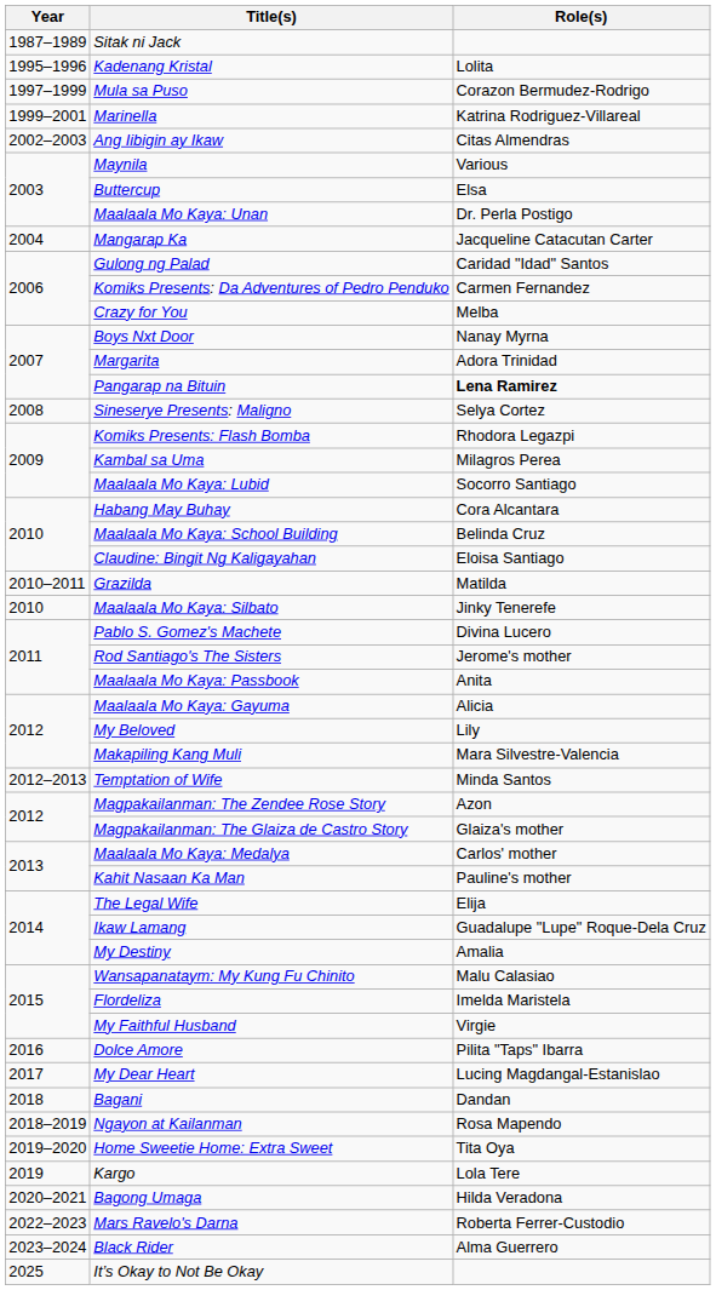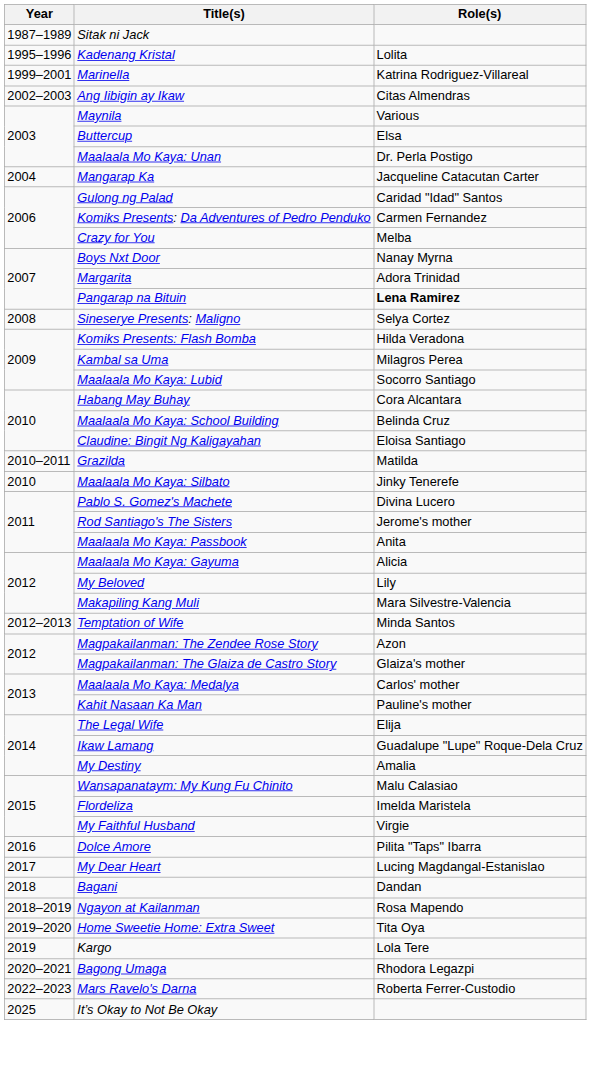 <table class="wikitable">
 <tr>
 <th>Year</th>
 <th>Title(s)</th>
 <th>Role(s)</th>
 </tr>
 <tr>
 <td>1987–1989</td>
 <td><em>Sitak ni Jack</em></td>
 <td></td>
 </tr>
 <tr>
 <td>1995–1996</td>
 <td><em><a href='#'>Kadenang Kristal</a></em></td>
 <td>Lolita</td>
-</tr>
-<tr>
-<td>1997–1999</td>
-<td><em><a href='#'>Mula sa Puso</a></em></td>
-<td>Corazon Bermudez-Rodrigo</td>
 </tr>
 <tr>
 <td>1999–2001</td>
 <td><em><a href='#'>Marinella</a></em></td>
 <td>Katrina Rodriguez-Villareal</td>
 </tr>
 <tr>
 <td>2002–2003</td>
 <td><em><a href='#'>Ang Iibigin ay Ikaw</a></em></td>
 <td>Citas Almendras</td>
 </tr>
 <tr>
 <td rowspan=3>2003</td>
 <td><em><a href='#'>Maynila</a></em></td>
 <td>Various</td>
 </tr>
 <tr>
 <td><em><a href='#'>Buttercup</a></em></td>
 <td>Elsa</td>
 </tr>
 <tr>
 <td><em><a href='#'>Maalaala Mo Kaya: Unan</a></em></td>
 <td>Dr. Perla Postigo</td>
 </tr>
 <tr>
 <td>2004</td>
 <td><em><a href='#'>Mangarap Ka</a></em></td>
 <td>Jacqueline Catacutan Carter</td>
 </tr>
 <tr>
 <td rowspan=3>2006</td>
 <td><em><a href='#'>Gulong ng Palad</a></em></td>
 <td>Caridad "Idad" Santos</td>
 </tr>
 <tr>
 <td><em><a href='#'>Komiks Presents</a>: <a href='#'>Da Adventures of Pedro Penduko</a></em></td>
 <td>Carmen Fernandez</td>
 </tr>
 <tr>
 <td><em><a href='#'>Crazy for You</a></em></td>
 <td>Melba</td>
 </tr>
 <tr>
 <td rowspan=3>2007</td>
 <td><em><a href='#'>Boys Nxt Door</a></em></td>
 <td>Nanay Myrna</td>
 </tr>
 <tr>
 <td><em><a href='#'>Margarita</a></em></td>
 <td>Adora Trinidad</td>
 </tr>
 <tr>
 <td><em><a href='#'>Pangarap na Bituin</a></em></td>
 <td><strong>Lena Ramirez</strong></td>
 </tr>
 <tr>
 <td>2008</td>
 <td><em><a href='#'>Sineserye Presents</a>: <a href='#'>Maligno</a></em></td>
 <td>Selya Cortez</td>
 </tr>
 <tr>
 <td rowspan=3>2009</td>
 <td><em><a href='#'>Komiks Presents: Flash Bomba</a></em></td>
-<td>Rhodora Legazpi</td>
+<td>Hilda Veradona</td>
 </tr>
 <tr>
 <td><em><a href='#'>Kambal sa Uma</a></em></td>
 <td>Milagros Perea</td>
 </tr>
 <tr>
 <td><em><a href='#'>Maalaala Mo Kaya: Lubid</a></em></td>
 <td>Socorro Santiago</td>
 </tr>
 <tr>
 <td rowspan=3>2010</td>
 <td><em><a href='#'>Habang May Buhay</a></em></td>
 <td>Cora Alcantara</td>
 </tr>
 <tr>
 <td><em><a href='#'> Maalaala Mo Kaya: School Building</a></em></td>
 <td>Belinda Cruz</td>
 </tr>
 <tr>
 <td><em><a href='#'>Claudine: Bingit Ng Kaligayahan</a></em></td>
 <td>Eloisa Santiago</td>
 </tr>
 <tr>
 <td>2010–2011</td>
 <td><em><a href='#'>Grazilda</a></em></td>
 <td>Matilda</td>
 </tr>
 <tr>
 <td>2010</td>
 <td><em><a href='#'>Maalaala Mo Kaya: Silbato</a></em></td>
 <td>Jinky Tenerefe</td>
 </tr>
 <tr>
 <td rowspan=3>2011</td>
 <td><em><a href='#'>Pablo S. Gomez's Machete</a></em></td>
 <td>Divina Lucero</td>
 </tr>
 <tr>
 <td><em><a href='#'>Rod Santiago's The Sisters</a></em></td>
 <td>Jerome's mother</td>
 </tr>
 <tr>
 <td><em><a href='#'>Maalaala Mo Kaya: Passbook</a></em></td>
 <td>Anita</td>
 </tr>
 <tr>
 <td rowspan=3>2012</td>
 <td><em><a href='#'>Maalaala Mo Kaya: Gayuma</a></em></td>
 <td>Alicia</td>
 </tr>
 <tr>
 <td><em><a href='#'>My Beloved</a></em></td>
 <td>Lily</td>
 </tr>
 <tr>
 <td><em><a href='#'>Makapiling Kang Muli</a></em></td>
 <td>Mara Silvestre-Valencia</td>
 </tr>
 <tr>
 <td>2012–2013</td>
 <td><em><a href='#'>Temptation of Wife</a></em></td>
 <td>Minda Santos</td>
 </tr>
 <tr>
 <td rowspan=2>2012</td>
 <td><em><a href='#'>Magpakailanman: The Zendee Rose Story</a></em></td>
 <td>Azon</td>
 </tr>
 <tr>
 <td><em><a href='#'>Magpakailanman: The Glaiza de Castro Story</a></em></td>
 <td>Glaiza's mother</td>
 </tr>
 <tr>
 <td rowspan="2">2013</td>
 <td><em><a href='#'>Maalaala Mo Kaya: Medalya</a></em></td>
 <td>Carlos' mother</td>
 </tr>
 <tr>
 <td><em><a href='#'>Kahit Nasaan Ka Man</a></em></td>
 <td>Pauline's mother</td>
 </tr>
 <tr>
 <td rowspan="3">2014</td>
 <td><em><a href='#'>The Legal Wife</a></em></td>
 <td>Elija</td>
 </tr>
 <tr>
 <td><em><a href='#'>Ikaw Lamang</a></em></td>
 <td>Guadalupe "Lupe" Roque-Dela Cruz</td>
 </tr>
 <tr>
 <td><em><a href='#'>My Destiny</a></em></td>
 <td>Amalia</td>
 </tr>
 <tr>
 <td rowspan="3">2015</td>
 <td><em><a href='#'>Wansapanataym: My Kung Fu Chinito</a></em></td>
 <td>Malu Calasiao</td>
 </tr>
 <tr>
 <td><em><a href='#'>Flordeliza</a></em></td>
 <td>Imelda Maristela</td>
 </tr>
 <tr>
 <td><em><a href='#'>My Faithful Husband</a></em></td>
 <td>Virgie</td>
 </tr>
 <tr>
 <td>2016</td>
 <td><em><a href='#'>Dolce Amore</a></em></td>
 <td>Pilita "Taps" Ibarra</td>
 </tr>
 <tr>
 <td>2017</td>
 <td><em><a href='#'>My Dear Heart</a></em></td>
 <td>Lucing Magdangal-Estanislao</td>
 </tr>
 <tr>
 <td>2018</td>
 <td><em><a href='#'>Bagani</a></em></td>
 <td>Dandan</td>
 </tr>
 <tr>
 <td>2018–2019</td>
 <td><em><a href='#'>Ngayon at Kailanman</a></em></td>
 <td>Rosa Mapendo</td>
 </tr>
 <tr>
 <td>2019–2020</td>
 <td><em><a href='#'>Home Sweetie Home: Extra Sweet</a></em></td>
 <td>Tita Oya</td>
 </tr>
 <tr>
 <td>2019</td>
 <td><em>Kargo</em></td>
 <td>Lola Tere</td>
 </tr>
 <tr>
 <td>2020–2021</td>
 <td><em><a href='#'>Bagong Umaga</a></em></td>
-<td>Hilda Veradona</td>
+<td>Rhodora Legazpi</td>
 </tr>
 <tr>
 <td>2022–2023</td>
 <td><em><a href='#'>Mars Ravelo's Darna</a></em></td>
 <td>Roberta Ferrer-Custodio</td>
 </tr>
 <tr>
-<td>2023–2024</td>
-<td><em><a href='#'>Black Rider</a></em></td>
-<td>Alma Guerrero</td>
-</tr>
-<tr>
 <td>2025</td>
 <td><em>It’s Okay to Not Be Okay</em></td>
 <td></td>
 </tr>
 </table>
